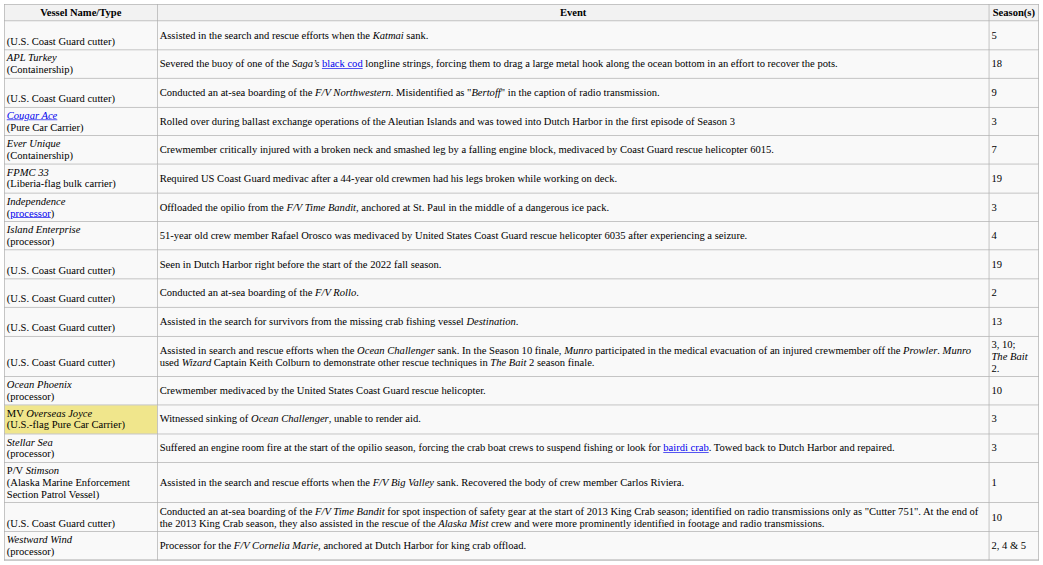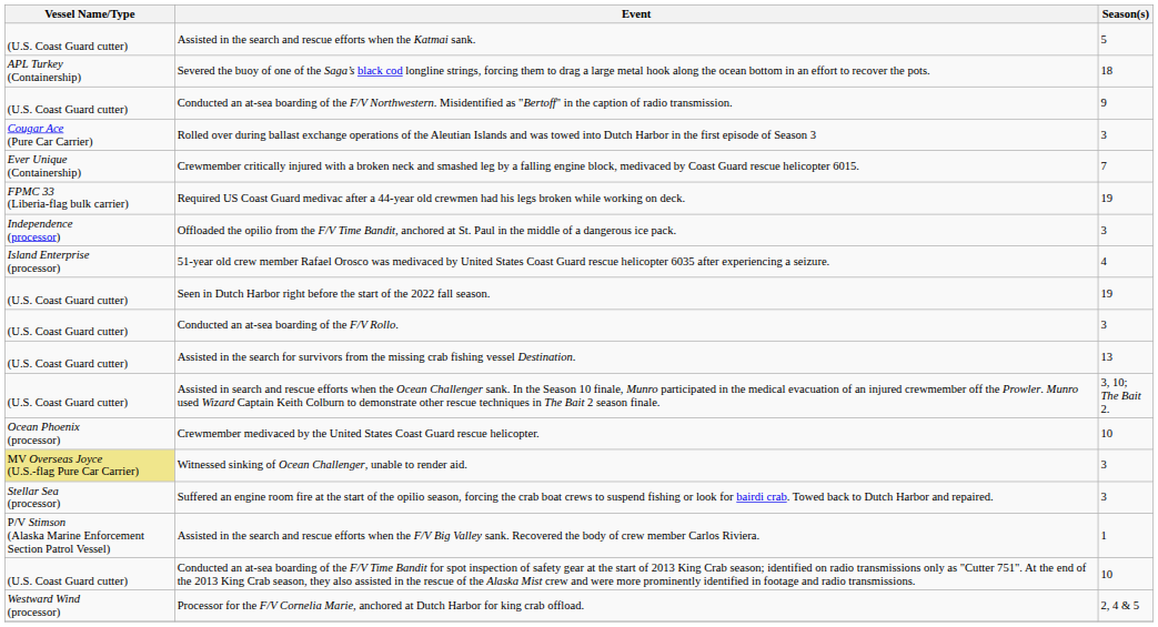 <table class="wikitable">
 <tr>
 <th>Vessel Name/Type</th>
 <th>Event</th>
 <th>Season(s)</th>
 </tr>
 <tr>
 <td><br>(U.S. Coast Guard cutter)</td>
 <td>Assisted in the search and rescue efforts when the <em>Katmai</em> sank.</td>
 <td>5</td>
 </tr>
 <tr>
 <td><em>APL Turkey</em><br>(Containership)</td>
 <td>Severed the buoy of one of the <em>Saga’s</em> <a href='#'>black cod</a> longline strings, forcing them to drag a large metal hook along the ocean bottom in an effort to recover the pots.</td>
 <td>18</td>
 </tr>
 <tr>
 <td><br>(U.S. Coast Guard cutter)</td>
 <td>Conducted an at-sea boarding of the <em>F/V Northwestern</em>. Misidentified as "<em>Bertoff</em>" in the caption of radio transmission.</td>
 <td>9</td>
 </tr>
 <tr>
 <td><em><a href='#'>Cougar Ace</a></em><br>(Pure Car Carrier)</td>
 <td>Rolled over during ballast exchange operations of the Aleutian Islands and was towed into Dutch Harbor in the first episode of Season 3</td>
 <td>3</td>
 </tr>
 <tr>
 <td><em>Ever Unique</em><br>(Containership)</td>
 <td>Crewmember critically injured with a broken neck and smashed leg by a falling engine block, medivaced by Coast Guard rescue helicopter 6015.</td>
 <td>7</td>
 </tr>
 <tr>
 <td><em>FPMC 33</em><br>(Liberia-flag bulk carrier)</td>
 <td>Required US Coast Guard medivac after a 44-year old crewmen had his legs broken while working on deck.</td>
 <td>19</td>
 </tr>
 <tr>
 <td><em>Independence</em><br>(<a href='#'>processor</a>)</td>
 <td>Offloaded the opilio from the <em>F/V Time Bandit</em>, anchored at St. Paul in the middle of a dangerous ice pack.</td>
 <td>3</td>
 </tr>
 <tr>
 <td><em>Island Enterprise</em><br>(processor)</td>
 <td>51-year old crew member Rafael Orosco was medivaced by United States Coast Guard rescue helicopter 6035 after experiencing a seizure.</td>
 <td>4</td>
 </tr>
 <tr>
 <td><br>(U.S. Coast Guard cutter)</td>
 <td>Seen in Dutch Harbor right before the start of the 2022 fall season.</td>
 <td>19</td>
 </tr>
 <tr>
 <td><br>(U.S. Coast Guard cutter)</td>
 <td>Conducted an at-sea boarding of the <em>F/V Rollo</em>.</td>
-<td>2</td>
+<td>3</td>
 </tr>
 <tr>
 <td><br>(U.S. Coast Guard cutter)</td>
 <td>Assisted in the search for survivors from the missing crab fishing vessel <em>Destination</em>.</td>
 <td>13</td>
 </tr>
 <tr>
 <td><br>(U.S. Coast Guard cutter)</td>
 <td>Assisted in search and rescue efforts when the <em>Ocean Challenger</em> sank. In the Season 10 finale, <em>Munro</em> participated in the medical evacuation of an injured crewmember off the <em>Prowler</em>. <em>Munro</em> used <em>Wizard</em> Captain Keith Colburn to demonstrate other rescue techniques in <em>The Bait</em> 2 season finale.</td>
 <td>3, 10;<br> <em>The Bait</em> 2.</td>
 </tr>
 <tr>
 <td><em>Ocean Phoenix</em><br>(processor)</td>
 <td>Crewmember medivaced by the United States Coast Guard rescue helicopter.</td>
 <td>10</td>
 </tr>
 <tr>
 <td style="background: khaki;">MV <em>Overseas Joyce</em><br>(U.S.-flag Pure Car Carrier)</td>
 <td>Witnessed sinking of <em>Ocean Challenger</em>, unable to render aid.</td>
 <td>3</td>
 </tr>
 <tr>
 <td><em>Stellar Sea</em><br>(processor)</td>
 <td>Suffered an engine room fire at the start of the opilio season, forcing the crab boat crews to suspend fishing or look for <a href='#'>bairdi crab</a>. Towed back to Dutch Harbor and repaired.</td>
 <td>3</td>
 </tr>
 <tr>
 <td>P/V <em>Stimson</em><br>(Alaska Marine Enforcement Section Patrol Vessel)</td>
 <td>Assisted in the search and rescue efforts when the <em>F/V Big Valley</em> sank. Recovered the body of crew member Carlos Riviera.</td>
 <td>1</td>
 </tr>
 <tr>
 <td><br>(U.S. Coast Guard cutter)</td>
 <td>Conducted an at-sea boarding of the <em>F/V Time Bandit</em> for spot inspection of safety gear at the start of 2013 King Crab season; identified on radio transmissions only as "Cutter 751". At the end of the 2013 King Crab season, they also assisted in the rescue of the <em>Alaska Mist</em> crew and were more prominently identified in footage and radio transmissions.</td>
 <td>10</td>
 </tr>
 <tr>
 <td><em>Westward Wind</em><br>(processor)</td>
 <td>Processor for the <em>F/V Cornelia Marie</em>, anchored at Dutch Harbor for king crab offload.</td>
 <td>2, 4 & 5</td>
 </tr>
 <tr>
 </tr>
 </table>
